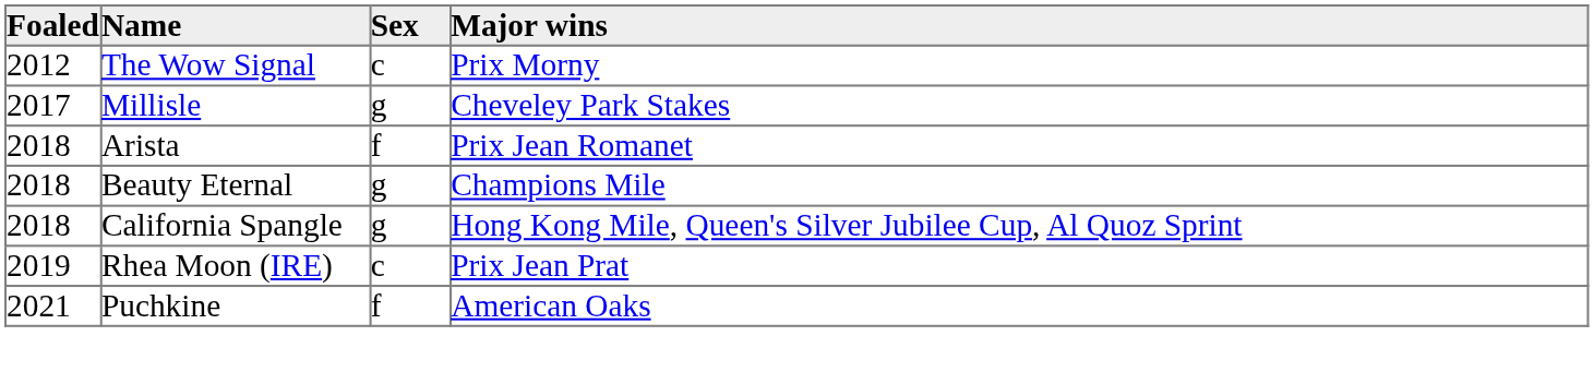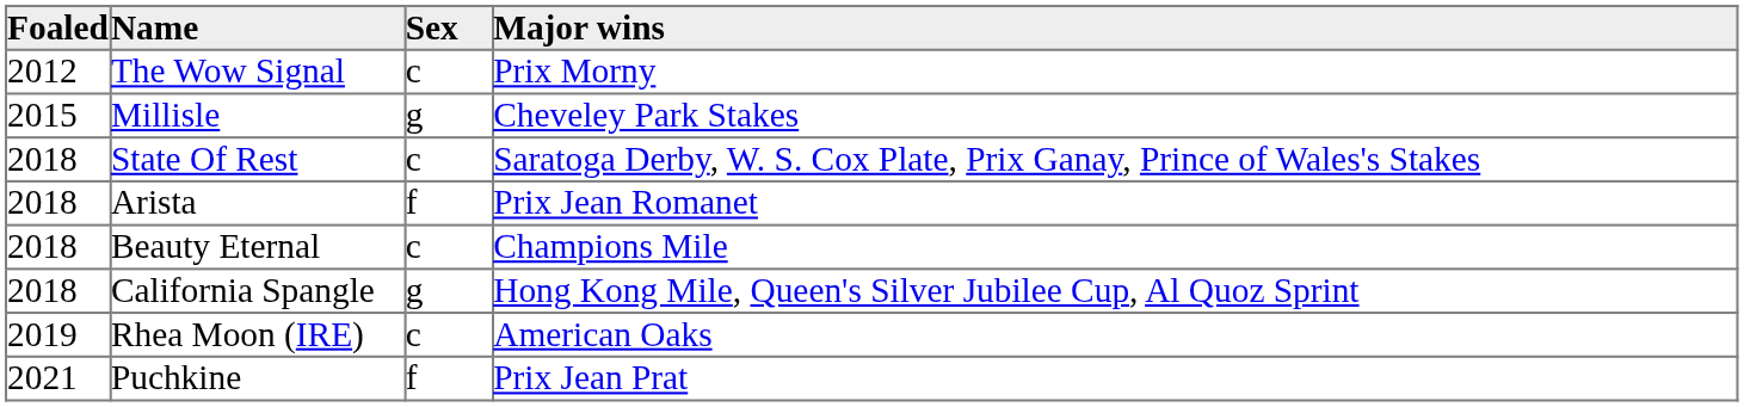 <table border="1" cellpadding="0" style="border-collapse: collapse; font-size:90%">
 <tr bgcolor="#eeeeee">
 <td width="35px"><strong>Foaled</strong></td>
 <td width="120px"><strong>Name</strong></td>
 <td width="35px"><strong>Sex</strong></td>
 <td width="510px"><strong>Major wins</strong></td>
 </tr>
 <tr>
 <td>2012</td>
 <td><a href='#'>The Wow Signal</a></td>
 <td>c</td>
 <td><a href='#'>Prix Morny</a></td>
 </tr>
 <tr>
-<td>2017</td>
+<td>2015</td>
 <td><a href='#'>Millisle</a></td>
 <td>g</td>
 <td><a href='#'>Cheveley Park Stakes</a></td>
+</tr>
+<tr>
+<td>2018</td>
+<td><a href='#'>State Of Rest</a></td>
+<td>c</td>
+<td><a href='#'>Saratoga Derby</a>, <a href='#'>W. S. Cox Plate</a>, <a href='#'>Prix Ganay</a>, <a href='#'>Prince of Wales's Stakes</a></td>
 </tr>
 <tr>
 <td>2018</td>
 <td>Arista</td>
 <td>f</td>
 <td><a href='#'>Prix Jean Romanet</a></td>
 </tr>
 <tr>
 <td>2018</td>
 <td>Beauty Eternal</td>
-<td>g</td>
+<td>c</td>
 <td><a href='#'>Champions Mile</a></td>
 </tr>
 <tr>
 <td>2018</td>
 <td>California Spangle</td>
 <td>g</td>
 <td><a href='#'>Hong Kong Mile</a>, <a href='#'>Queen's Silver Jubilee Cup</a>, <a href='#'>Al Quoz Sprint</a></td>
 </tr>
 <tr>
 <td>2019</td>
 <td>Rhea Moon (<a href='#'>IRE</a>)</td>
 <td>c</td>
-<td><a href='#'>Prix Jean Prat</a></td>
+<td><a href='#'>American Oaks</a></td>
 </tr>
 <tr>
 <td>2021</td>
 <td>Puchkine</td>
 <td>f</td>
-<td><a href='#'>American Oaks</a></td>
+<td><a href='#'>Prix Jean Prat</a></td>
 </tr>
 </table>
